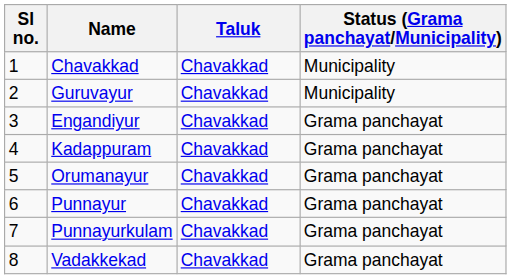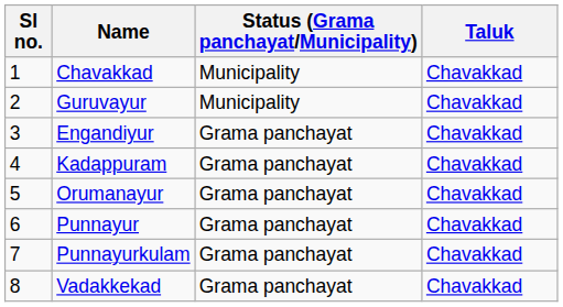 <table class="wikitable sortable" style="font-size: 95%;">
 <tr>
 <th width="30px">Sl no.</th>
 <th width="100px">Name</th>
+<th width="130px">Status (<a href='#'>Grama panchayat</a>/<a href='#'>Municipality</a>)</th>
 <th width="100px"><a href='#'>Taluk</a></th>
-<th width="130px">Status (<a href='#'>Grama panchayat</a>/<a href='#'>Municipality</a>)</th>
 </tr>
 <tr>
 <td>1</td>
 <td><a href='#'>Chavakkad</a></td>
+<td>Municipality</td>
 <td><a href='#'>Chavakkad</a></td>
-<td>Municipality</td>
 </tr>
 <tr>
 <td>2</td>
 <td><a href='#'>Guruvayur</a></td>
+<td>Municipality</td>
 <td><a href='#'>Chavakkad</a></td>
-<td>Municipality</td>
 </tr>
 <tr>
 <td>3</td>
 <td><a href='#'>Engandiyur</a></td>
+<td>Grama panchayat</td>
 <td><a href='#'>Chavakkad</a></td>
-<td>Grama panchayat</td>
 </tr>
 <tr>
 <td>4</td>
 <td><a href='#'>Kadappuram</a></td>
+<td>Grama panchayat</td>
 <td><a href='#'>Chavakkad</a></td>
-<td>Grama panchayat</td>
 </tr>
 <tr>
 <td>5</td>
 <td><a href='#'>Orumanayur</a></td>
+<td>Grama panchayat</td>
 <td><a href='#'>Chavakkad</a></td>
-<td>Grama panchayat</td>
 </tr>
 <tr>
 <td>6</td>
 <td><a href='#'>Punnayur</a></td>
+<td>Grama panchayat</td>
 <td><a href='#'>Chavakkad</a></td>
-<td>Grama panchayat</td>
 </tr>
 <tr>
 <td>7</td>
 <td><a href='#'>Punnayurkulam</a></td>
+<td>Grama panchayat</td>
 <td><a href='#'>Chavakkad</a></td>
-<td>Grama panchayat</td>
 </tr>
 <tr>
 <td>8</td>
 <td><a href='#'>Vadakkekad</a></td>
+<td>Grama panchayat</td>
 <td><a href='#'>Chavakkad</a></td>
-<td>Grama panchayat</td>
 </tr>
 </table>
